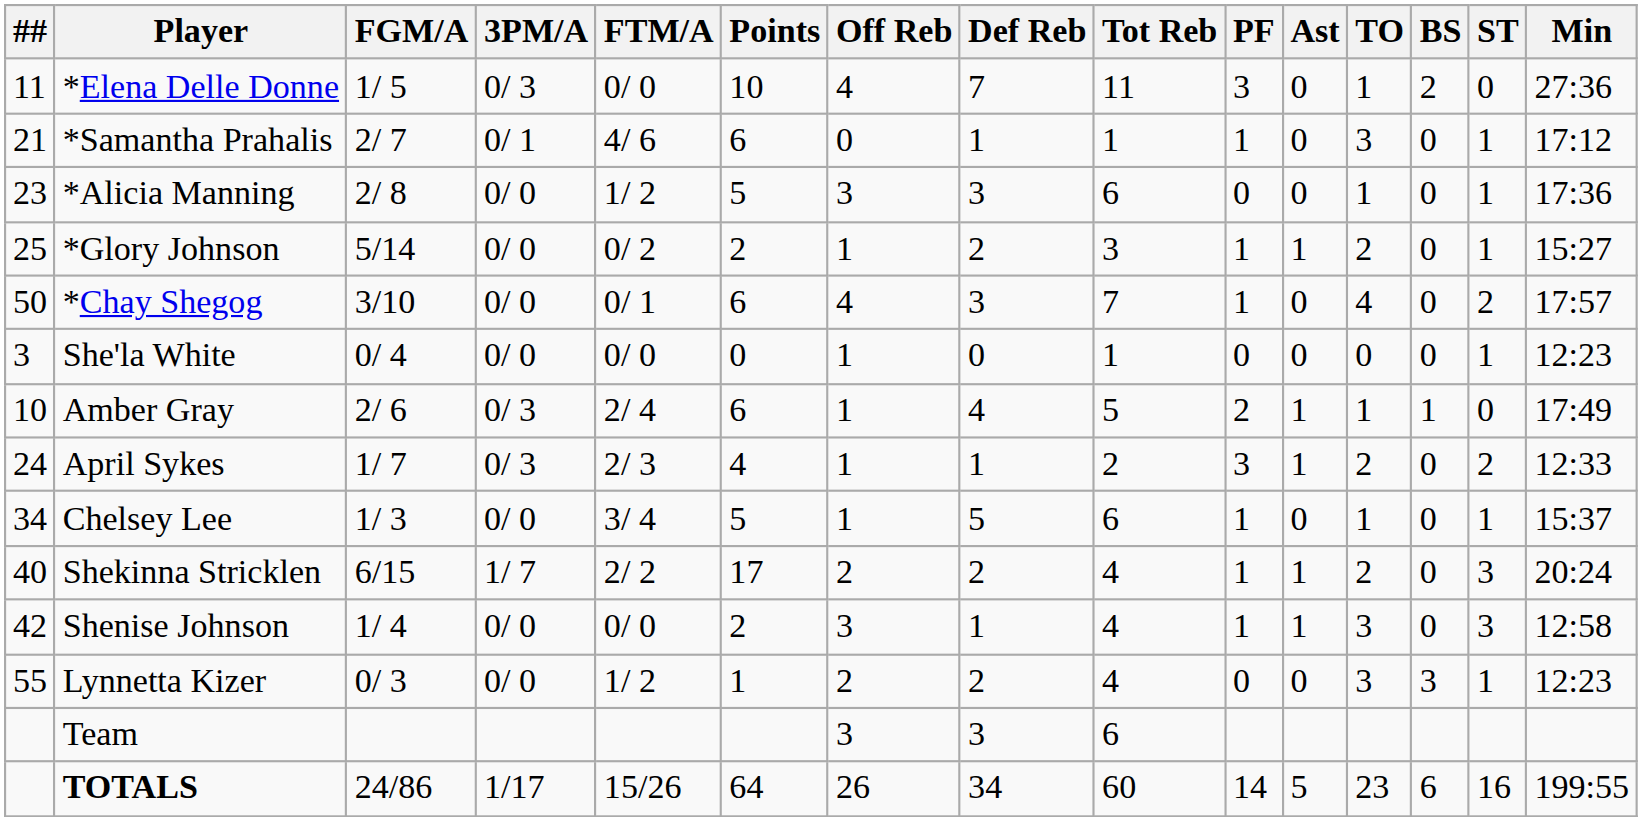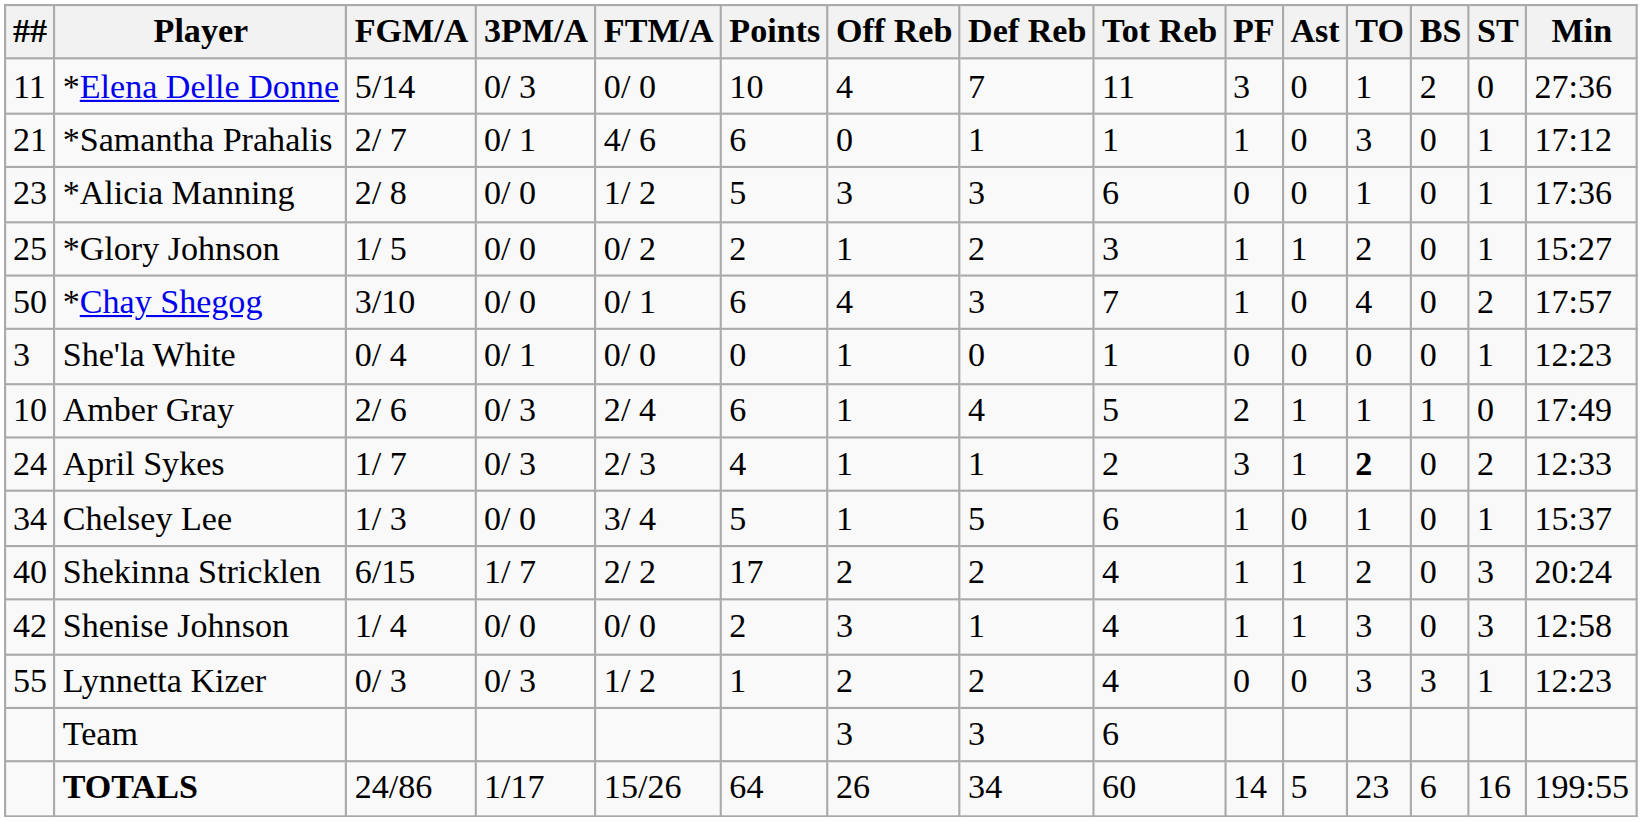 <table class="wikitable sortable">
 <tr>
 <th>##</th>
 <th>Player</th>
 <th>FGM/A</th>
 <th>3PM/A</th>
 <th>FTM/A</th>
 <th>Points</th>
 <th>Off Reb</th>
 <th>Def Reb</th>
 <th>Tot Reb</th>
 <th>PF</th>
 <th>Ast</th>
 <th>TO</th>
 <th>BS</th>
 <th>ST</th>
 <th>Min</th>
 </tr>
 <tr>
 <td>11</td>
 <td>*<a href='#'>Elena Delle Donne</a></td>
-<td>1/ 5</td>
+<td>5/14</td>
 <td>0/ 3</td>
 <td>0/ 0</td>
 <td>10</td>
 <td>4</td>
 <td>7</td>
 <td>11</td>
 <td>3</td>
 <td>0</td>
 <td>1</td>
 <td>2</td>
 <td>0</td>
 <td>27:36</td>
 </tr>
 <tr>
 <td>21</td>
 <td>*Samantha Prahalis</td>
 <td>2/ 7</td>
 <td>0/ 1</td>
 <td>4/ 6</td>
 <td>6</td>
 <td>0</td>
 <td>1</td>
 <td>1</td>
 <td>1</td>
 <td>0</td>
 <td>3</td>
 <td>0</td>
 <td>1</td>
 <td>17:12</td>
 </tr>
 <tr>
 <td>23</td>
 <td>*Alicia Manning</td>
 <td>2/ 8</td>
 <td>0/ 0</td>
 <td>1/ 2</td>
 <td>5</td>
 <td>3</td>
 <td>3</td>
 <td>6</td>
 <td>0</td>
 <td>0</td>
 <td>1</td>
 <td>0</td>
 <td>1</td>
 <td>17:36</td>
 </tr>
 <tr>
 <td>25</td>
 <td>*Glory Johnson</td>
-<td>5/14</td>
+<td>1/ 5</td>
 <td>0/ 0</td>
 <td>0/ 2</td>
 <td>2</td>
 <td>1</td>
 <td>2</td>
 <td>3</td>
 <td>1</td>
 <td>1</td>
 <td>2</td>
 <td>0</td>
 <td>1</td>
 <td>15:27</td>
 </tr>
 <tr>
 <td>50</td>
 <td>*<a href='#'>Chay Shegog</a></td>
 <td>3/10</td>
 <td>0/ 0</td>
 <td>0/ 1</td>
 <td>6</td>
 <td>4</td>
 <td>3</td>
 <td>7</td>
 <td>1</td>
 <td>0</td>
 <td>4</td>
 <td>0</td>
 <td>2</td>
 <td>17:57</td>
 </tr>
 <tr>
 <td>3</td>
 <td>She'la White</td>
 <td>0/ 4</td>
-<td>0/ 0</td>
+<td>0/ 1</td>
 <td>0/ 0</td>
 <td>0</td>
 <td>1</td>
 <td>0</td>
 <td>1</td>
 <td>0</td>
 <td>0</td>
 <td>0</td>
 <td>0</td>
 <td>1</td>
 <td>12:23</td>
 </tr>
 <tr>
 <td>10</td>
 <td>Amber Gray</td>
 <td>2/ 6</td>
 <td>0/ 3</td>
 <td>2/ 4</td>
 <td>6</td>
 <td>1</td>
 <td>4</td>
 <td>5</td>
 <td>2</td>
 <td>1</td>
 <td>1</td>
 <td>1</td>
 <td>0</td>
 <td>17:49</td>
 </tr>
 <tr>
 <td>24</td>
 <td>April Sykes</td>
 <td>1/ 7</td>
 <td>0/ 3</td>
 <td>2/ 3</td>
 <td>4</td>
 <td>1</td>
 <td>1</td>
 <td>2</td>
 <td>3</td>
 <td>1</td>
-<td>2</td>
+<td><strong>2</strong></td>
 <td>0</td>
 <td>2</td>
 <td>12:33</td>
 </tr>
 <tr>
 <td>34</td>
 <td>Chelsey Lee</td>
 <td>1/ 3</td>
 <td>0/ 0</td>
 <td>3/ 4</td>
 <td>5</td>
 <td>1</td>
 <td>5</td>
 <td>6</td>
 <td>1</td>
 <td>0</td>
 <td>1</td>
 <td>0</td>
 <td>1</td>
 <td>15:37</td>
 </tr>
 <tr>
 <td>40</td>
 <td>Shekinna Stricklen</td>
 <td>6/15</td>
 <td>1/ 7</td>
 <td>2/ 2</td>
 <td>17</td>
 <td>2</td>
 <td>2</td>
 <td>4</td>
 <td>1</td>
 <td>1</td>
 <td>2</td>
 <td>0</td>
 <td>3</td>
 <td>20:24</td>
 </tr>
 <tr>
 <td>42</td>
 <td>Shenise Johnson</td>
 <td>1/ 4</td>
 <td>0/ 0</td>
 <td>0/ 0</td>
 <td>2</td>
 <td>3</td>
 <td>1</td>
 <td>4</td>
 <td>1</td>
 <td>1</td>
 <td>3</td>
 <td>0</td>
 <td>3</td>
 <td>12:58</td>
 </tr>
 <tr>
 <td>55</td>
 <td>Lynnetta Kizer</td>
 <td>0/ 3</td>
-<td>0/ 0</td>
+<td>0/ 3</td>
 <td>1/ 2</td>
 <td>1</td>
 <td>2</td>
 <td>2</td>
 <td>4</td>
 <td>0</td>
 <td>0</td>
 <td>3</td>
 <td>3</td>
 <td>1</td>
 <td>12:23</td>
 </tr>
 <tr>
 <td></td>
 <td>Team</td>
 <td></td>
 <td></td>
 <td></td>
 <td></td>
 <td>3</td>
 <td>3</td>
 <td>6</td>
 <td></td>
 <td></td>
 <td></td>
 <td></td>
 <td></td>
 <td></td>
 </tr>
 <tr>
 <td></td>
 <td><strong>TOTALS</strong></td>
 <td>24/86</td>
 <td>1/17</td>
 <td>15/26</td>
 <td>64</td>
 <td>26</td>
 <td>34</td>
 <td>60</td>
 <td>14</td>
 <td>5</td>
 <td>23</td>
 <td>6</td>
 <td>16</td>
 <td>199:55</td>
 </tr>
 <tr>
 </tr>
 </table>
